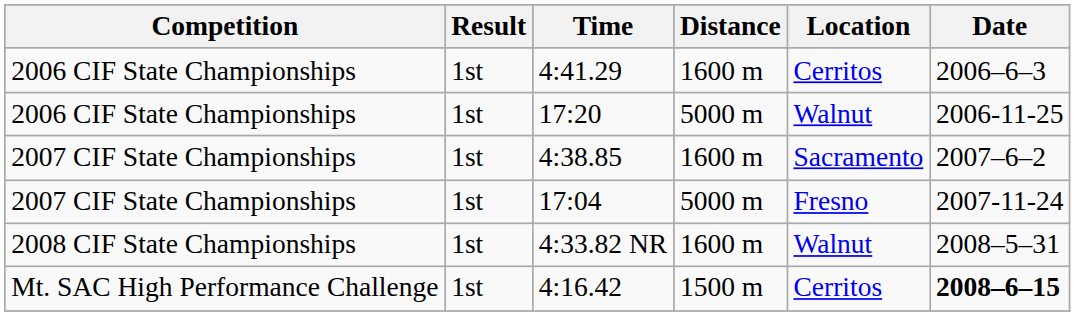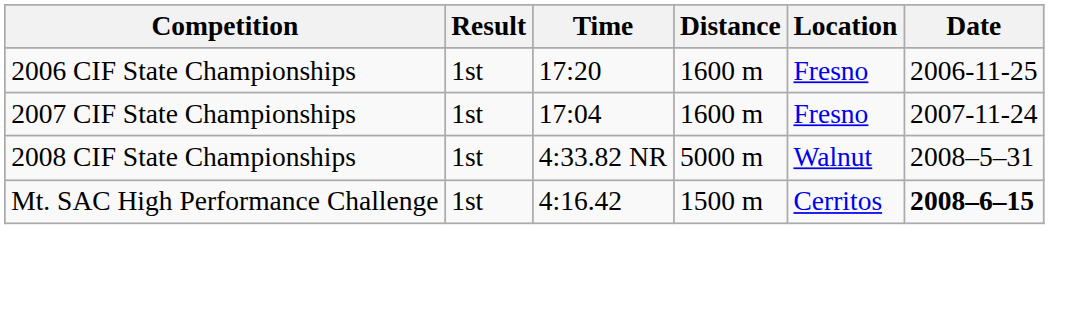 <table class="wikitable">
 <tr>
 <th>Competition</th>
 <th>Result</th>
 <th>Time</th>
 <th>Distance</th>
 <th>Location</th>
 <th>Date</th>
 </tr>
 <tr>
 <td>2006 CIF State Championships</td>
 <td>1st</td>
-<td>4:41.29</td>
+<td>17:20</td>
 <td>1600 m</td>
-<td><a href='#'>Cerritos</a></td>
-<td>2006–6–3</td>
-</tr>
-<tr>
-<td>2006 CIF State Championships</td>
-<td>1st</td>
-<td>17:20</td>
-<td>5000 m</td>
-<td><a href='#'>Walnut</a></td>
+<td><a href='#'>Fresno</a></td>
 <td>2006-11-25</td>
 </tr>
 <tr>
 <td>2007 CIF State Championships</td>
 <td>1st</td>
-<td>4:38.85</td>
+<td>17:04</td>
 <td>1600 m</td>
-<td><a href='#'>Sacramento</a></td>
-<td>2007–6–2</td>
-</tr>
-<tr>
-<td>2007 CIF State Championships</td>
-<td>1st</td>
-<td>17:04</td>
-<td>5000 m</td>
 <td><a href='#'>Fresno</a></td>
 <td>2007-11-24</td>
 </tr>
 <tr>
 <td>2008 CIF State Championships</td>
 <td>1st</td>
 <td>4:33.82 NR</td>
-<td>1600 m</td>
+<td>5000 m</td>
 <td><a href='#'>Walnut</a></td>
 <td>2008–5–31</td>
 </tr>
 <tr>
 <td>Mt. SAC High Performance Challenge</td>
 <td>1st</td>
 <td>4:16.42</td>
 <td>1500 m</td>
 <td><a href='#'>Cerritos</a></td>
 <td><strong>2008–6–15</strong></td>
 </tr>
 </table>
